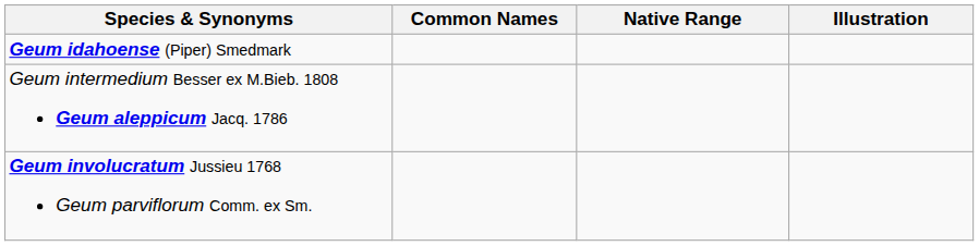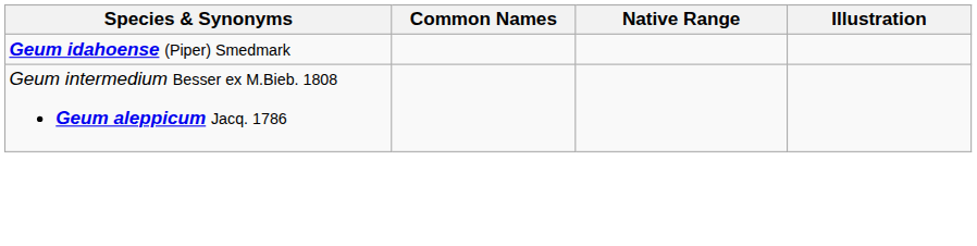 <table class="wikitable">
 <tr>
 <th width=325>Species & Synonyms</th>
 <th width=150>Common Names</th>
 <th width=175>Native Range</th>
 <th width=150>Illustration</th>
 </tr>
 <tr>
 <td><strong><em><a href='#'>Geum idahoense</a></em></strong> <small>(Piper) Smedmark</small></td>
 <td></td>
 <td></td>
 <td></td>
 </tr>
 <tr>
 <td><em>Geum intermedium</em> <small>Besser ex M.Bieb. 1808</small><br><ul><li><strong><em><a href='#'>Geum aleppicum</a></em></strong> <small>Jacq. 1786</small></li></ul></td>
 <td></td>
 <td></td>
 <td></td>
 </tr>
-<tr>
-<td><strong><em><a href='#'>Geum involucratum</a></em></strong> <small>Jussieu 1768</small><br><ul><li><em>Geum parviflorum</em> <small>Comm. ex Sm.</small></li></ul></td>
-<td></td>
-<td></td>
-<td></td>
-</tr>
 </table>
